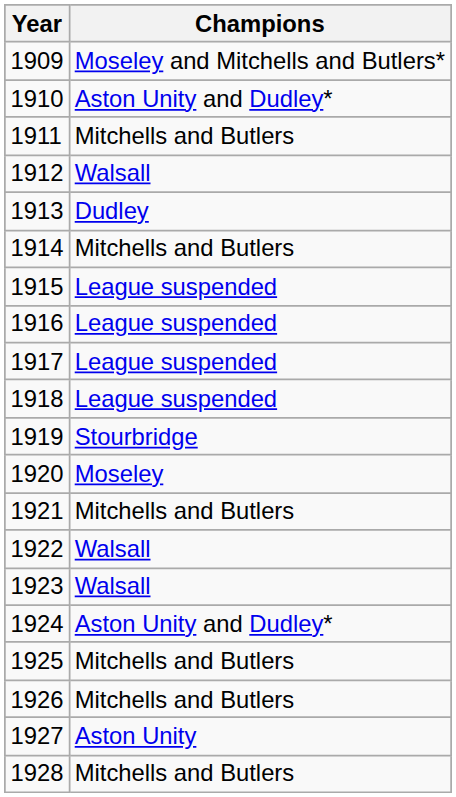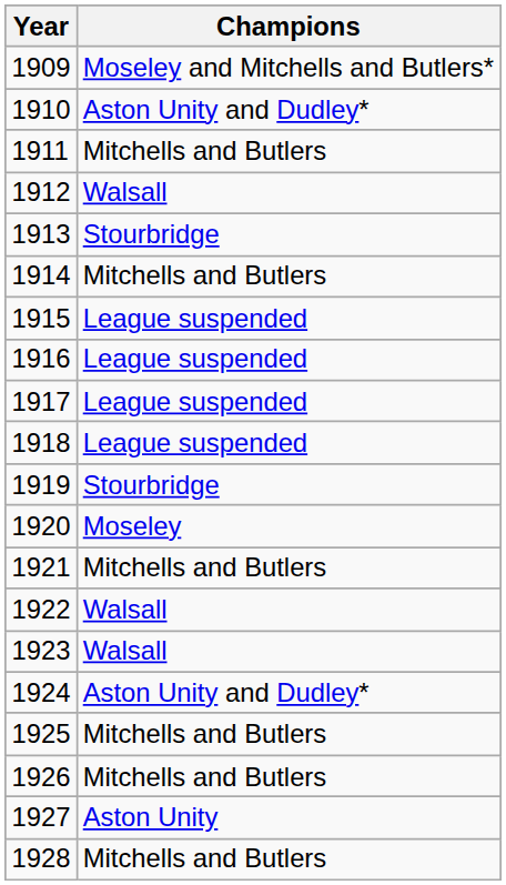 <table class="wikitable" style="font-size:85%">
 <tr>
 <th>Year</th>
 <th>Champions</th>
 </tr>
 <tr>
 <td>1909</td>
 <td><a href='#'>Moseley</a> and Mitchells and Butlers*</td>
 </tr>
 <tr>
 <td>1910</td>
 <td><a href='#'>Aston Unity</a> and <a href='#'>Dudley</a>*</td>
 </tr>
 <tr>
 <td>1911</td>
 <td>Mitchells and Butlers</td>
 </tr>
 <tr>
 <td>1912</td>
 <td><a href='#'>Walsall</a></td>
 </tr>
 <tr>
 <td>1913</td>
-<td><a href='#'>Dudley</a></td>
+<td><a href='#'>Stourbridge</a></td>
 </tr>
 <tr>
 <td>1914</td>
 <td>Mitchells and Butlers</td>
 </tr>
 <tr>
 <td>1915</td>
 <td><a href='#'>League suspended</a></td>
 </tr>
 <tr>
 <td>1916</td>
 <td><a href='#'>League suspended</a></td>
 </tr>
 <tr>
 <td>1917</td>
 <td><a href='#'>League suspended</a></td>
 </tr>
 <tr>
 <td>1918</td>
 <td><a href='#'>League suspended</a></td>
 </tr>
 <tr>
 <td>1919</td>
 <td><a href='#'>Stourbridge</a></td>
 </tr>
 <tr>
 <td>1920</td>
 <td><a href='#'>Moseley</a></td>
 </tr>
 <tr>
 <td>1921</td>
 <td>Mitchells and Butlers</td>
 </tr>
 <tr>
 <td>1922</td>
 <td><a href='#'>Walsall</a></td>
 </tr>
 <tr>
 <td>1923</td>
 <td><a href='#'>Walsall</a></td>
 </tr>
 <tr>
 <td>1924</td>
 <td><a href='#'>Aston Unity</a> and <a href='#'>Dudley</a>*</td>
 </tr>
 <tr>
 <td>1925</td>
 <td>Mitchells and Butlers</td>
 </tr>
 <tr>
 <td>1926</td>
 <td>Mitchells and Butlers</td>
 </tr>
 <tr>
 <td>1927</td>
 <td><a href='#'>Aston Unity</a></td>
 </tr>
 <tr>
 <td>1928</td>
 <td>Mitchells and Butlers</td>
 </tr>
 </table>
